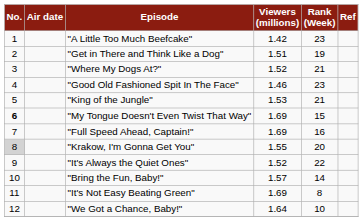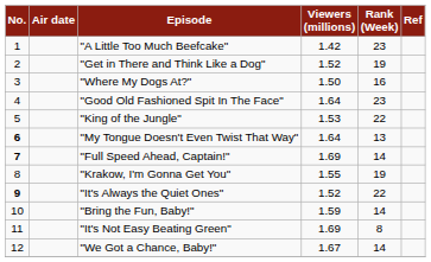 <table class="wikitable" style="text-align:center;">
 <tr>
 <th style="background:#8b1c10; color:white;">No.</th>
 <th style="background:#8b1c10; color:white;">Air date</th>
 <th style="background:#8b1c10; color:white;">Episode</th>
 <th style="background:#8b1c10; color:white;">Viewers<br>(millions)</th>
 <th style="background:#8b1c10; color:white;">Rank<br>(Week)</th>
 <th style="background:#8b1c10; color:white;">Ref</th>
 </tr>
 <tr>
 <td>1</td>
 <td style="text-align:left;"></td>
 <td style="text-align:left;">"A Little Too Much Beefcake"</td>
 <td>1.42</td>
 <td>23</td>
 <td></td>
 </tr>
 <tr>
 <td>2</td>
 <td style="text-align:left;"></td>
 <td style="text-align:left;">"Get in There and Think Like a Dog"</td>
-<td>1.51</td>
+<td>1.52</td>
 <td>19</td>
 <td></td>
 </tr>
 <tr>
 <td>3</td>
 <td style="text-align:left;"></td>
 <td style="text-align:left;">"Where My Dogs At?"</td>
-<td>1.52</td>
-<td>21</td>
+<td>1.50</td>
+<td>16</td>
 <td></td>
 </tr>
 <tr>
 <td>4</td>
 <td style="text-align:left;"></td>
 <td style="text-align:left;">"Good Old Fashioned Spit In The Face"</td>
-<td>1.46</td>
+<td>1.64</td>
 <td>23</td>
 <td></td>
 </tr>
 <tr>
 <td>5</td>
 <td style="text-align:left;"></td>
 <td style="text-align:left;">"King of the Jungle"</td>
 <td>1.53</td>
-<td>21</td>
+<td>22</td>
 <td></td>
 </tr>
 <tr>
 <td><strong>6</strong></td>
 <td style="text-align:left;"></td>
 <td style="text-align:left;">"My Tongue Doesn't Even Twist That Way"</td>
-<td>1.69</td>
-<td>15</td>
+<td>1.64</td>
+<td>13</td>
 <td></td>
 </tr>
 <tr>
-<td>7</td>
+<td><strong>7</strong></td>
 <td style="text-align:left;"></td>
 <td style="text-align:left;">"Full Speed Ahead, Captain!"</td>
 <td>1.69</td>
-<td>16</td>
+<td>14</td>
 <td></td>
 </tr>
 <tr>
-<td style="background: lightgrey;">8</td>
+<td>8</td>
 <td style="text-align:left;"></td>
 <td style="text-align:left;">"Krakow, I'm Gonna Get You"</td>
 <td>1.55</td>
-<td>20</td>
+<td>19</td>
 <td></td>
 </tr>
 <tr>
-<td>9</td>
+<td><strong>9</strong></td>
 <td style="text-align:left;"></td>
 <td style="text-align:left;">"It's Always the Quiet Ones"</td>
 <td>1.52</td>
 <td>22</td>
 <td></td>
 </tr>
 <tr>
 <td>10</td>
 <td style="text-align:left;"></td>
 <td style="text-align:left;">"Bring the Fun, Baby!"</td>
-<td>1.57</td>
+<td>1.59</td>
 <td>14</td>
 <td></td>
 </tr>
 <tr>
 <td>11</td>
 <td style="text-align:left;"></td>
 <td style="text-align:left;">"It's Not Easy Beating Green"</td>
 <td>1.69</td>
 <td>8</td>
 <td></td>
 </tr>
 <tr>
 <td>12</td>
 <td style="text-align:left;"></td>
 <td style="text-align:left;">"We Got a Chance, Baby!"</td>
-<td>1.64</td>
-<td>10</td>
+<td>1.67</td>
+<td>14</td>
 <td></td>
 </tr>
 <tr>
 </tr>
 </table>
